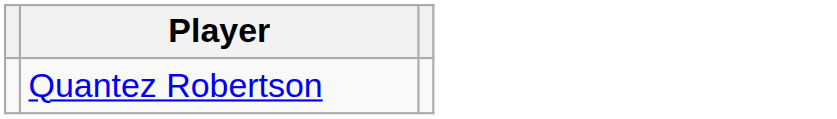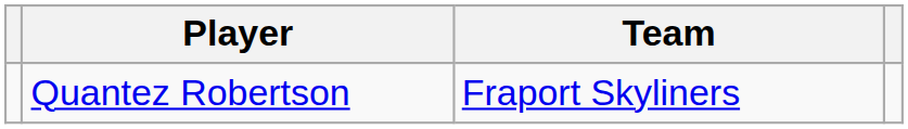 <table class="wikitable">
 <tr>
 <th></th>
 <th width=180>Player</th>
+<th width=180>Team</th>
 <th></th>
 </tr>
 <tr>
 <td></td>
 <td> <a href='#'>Quantez Robertson</a></td>
+<td> <a href='#'>Fraport Skyliners</a></td>
 <td></td>
 </tr>
 </table>
